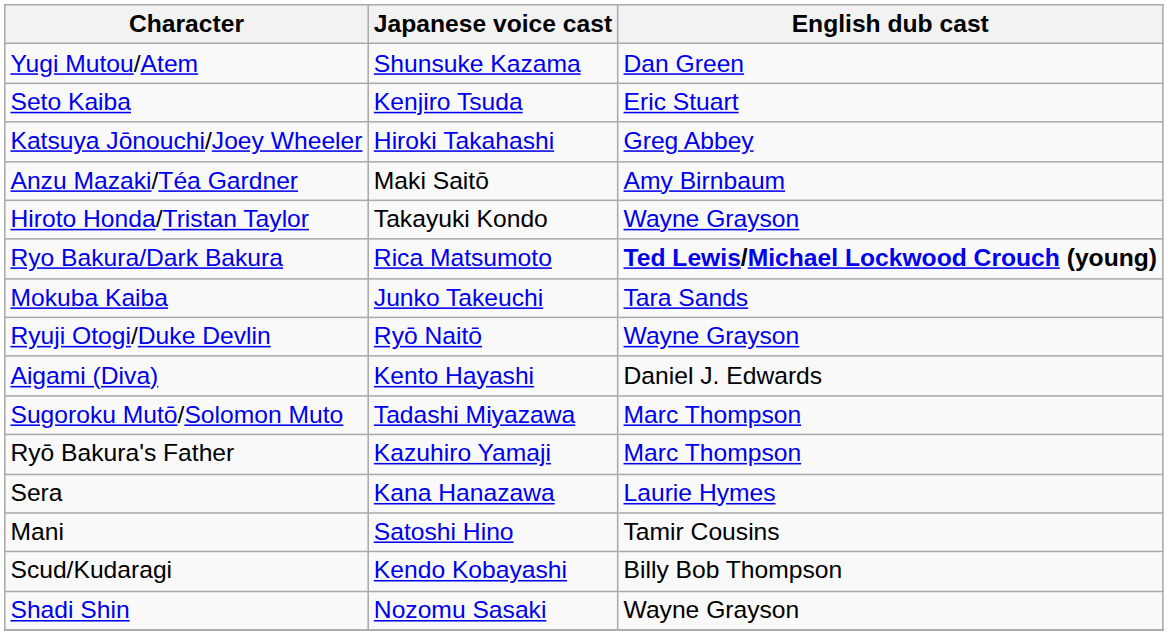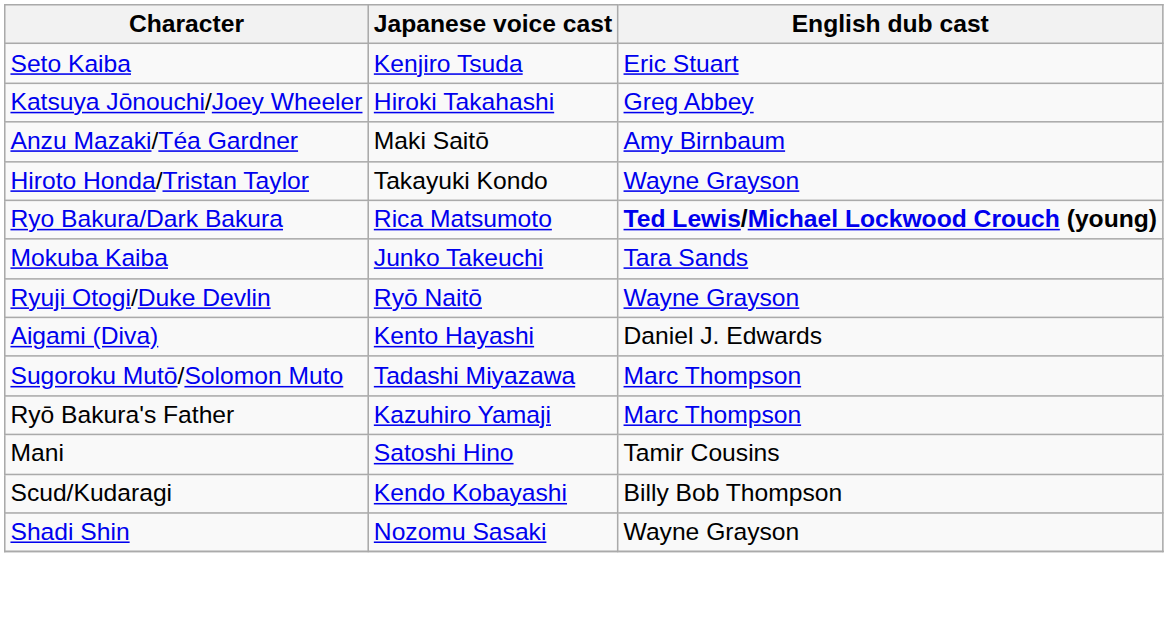 <table class="wikitable">
 <tr>
 <th>Character</th>
 <th>Japanese voice cast</th>
 <th>English dub cast</th>
-</tr>
-<tr>
-<td><a href='#'>Yugi Mutou</a>/<a href='#'>Atem</a></td>
-<td><a href='#'>Shunsuke Kazama</a></td>
-<td><a href='#'>Dan Green</a></td>
 </tr>
 <tr>
 <td><a href='#'>Seto Kaiba</a></td>
 <td><a href='#'>Kenjiro Tsuda</a></td>
 <td><a href='#'>Eric Stuart</a></td>
 </tr>
 <tr>
 <td><a href='#'>Katsuya Jōnouchi</a>/<a href='#'>Joey Wheeler</a></td>
 <td><a href='#'>Hiroki Takahashi</a></td>
 <td><a href='#'>Greg Abbey</a></td>
 </tr>
 <tr>
 <td><a href='#'>Anzu Mazaki</a>/<a href='#'>Téa Gardner</a></td>
 <td>Maki Saitō</td>
 <td><a href='#'>Amy Birnbaum</a></td>
 </tr>
 <tr>
 <td><a href='#'>Hiroto Honda</a>/<a href='#'>Tristan Taylor</a></td>
 <td>Takayuki Kondo</td>
 <td><a href='#'>Wayne Grayson</a></td>
 </tr>
 <tr>
 <td><a href='#'>Ryo Bakura/Dark Bakura</a></td>
 <td><a href='#'>Rica Matsumoto</a></td>
 <td><strong><a href='#'>Ted Lewis</a>/<a href='#'>Michael Lockwood Crouch</a> (young)</strong></td>
 </tr>
 <tr>
 <td><a href='#'>Mokuba Kaiba</a></td>
 <td><a href='#'>Junko Takeuchi</a></td>
 <td><a href='#'>Tara Sands</a></td>
 </tr>
 <tr>
 <td><a href='#'>Ryuji Otogi</a>/<a href='#'>Duke Devlin</a></td>
 <td><a href='#'>Ryō Naitō</a></td>
 <td><a href='#'>Wayne Grayson</a></td>
 </tr>
 <tr>
 <td><a href='#'>Aigami (Diva)</a></td>
 <td><a href='#'>Kento Hayashi</a></td>
 <td>Daniel J. Edwards</td>
 </tr>
 <tr>
 <td><a href='#'>Sugoroku Mutō</a>/<a href='#'>Solomon Muto</a></td>
 <td><a href='#'>Tadashi Miyazawa</a></td>
 <td><a href='#'>Marc Thompson</a></td>
 </tr>
 <tr>
 <td>Ryō Bakura's Father</td>
 <td><a href='#'>Kazuhiro Yamaji</a></td>
 <td><a href='#'>Marc Thompson</a></td>
 </tr>
 <tr>
-<td>Sera</td>
-<td><a href='#'>Kana Hanazawa</a></td>
-<td><a href='#'>Laurie Hymes</a></td>
-</tr>
-<tr>
 <td>Mani</td>
 <td><a href='#'>Satoshi Hino</a></td>
 <td>Tamir Cousins</td>
 </tr>
 <tr>
 <td>Scud/Kudaragi</td>
 <td><a href='#'>Kendo Kobayashi</a></td>
 <td>Billy Bob Thompson</td>
 </tr>
 <tr>
 <td><a href='#'>Shadi Shin</a></td>
 <td><a href='#'>Nozomu Sasaki</a></td>
 <td>Wayne Grayson</td>
 </tr>
 <tr>
 </tr>
 </table>
